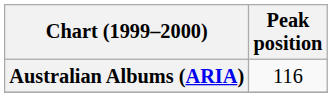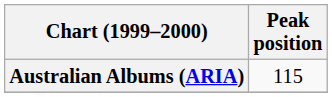 <table class="wikitable sortable plainrowheaders">
 <tr>
 <th scope="col">Chart (1999–2000)</th>
 <th scope="col">Peak<br>position</th>
 </tr>
 <tr>
 <th scope="row">Australian Albums (<a href='#'>ARIA</a>)</th>
-<td align="center">116</td>
+<td align="center">115</td>
 </tr>
 <tr>
 </tr>
 <tr>
 </tr>
 <tr>
 </tr>
 <tr>
 </tr>
 <tr>
 </tr>
 <tr>
 </tr>
 <tr>
 </tr>
 <tr>
 </tr>
 <tr>
 </tr>
 <tr>
 </tr>
 </table>
